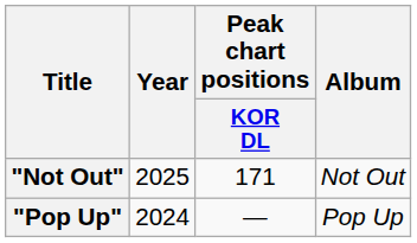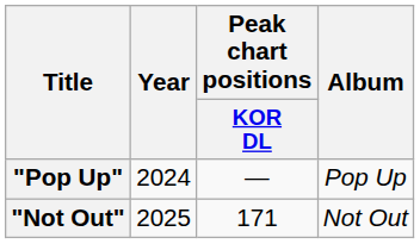 <table class="wikitable plainrowheaders" style="text-align:center">
 <tr>
 <th scope="col" rowspan="2">Title</th>
 <th scope="col" rowspan="2">Year</th>
 <th scope="col">Peak chart positions</th>
 <th scope="col" rowspan="2">Album</th>
 </tr>
 <tr>
 <th scope="col" style="font-size:90%; width:3em"><a href='#'>KOR<br>DL</a><br></th>
 </tr>
 <tr>
+<th scope="row">"Pop Up"</th>
+<td>2024</td>
+<td>—</td>
+<td><em>Pop Up</em></td>
+</tr>
+<tr>
 <th scope="row">"Not Out"</th>
 <td>2025</td>
 <td>171</td>
 <td><em>Not Out</em></td>
 </tr>
-<tr>
-<th scope="row">"Pop Up"</th>
-<td>2024</td>
-<td>—</td>
-<td><em>Pop Up</em></td>
-</tr>
 </table>
